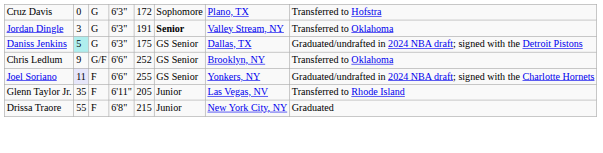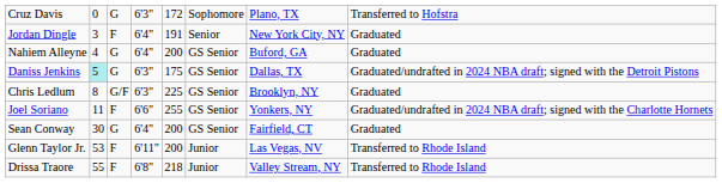 <table class="wikitable sortable" border="1">
 <tr>
 <td>Cruz Davis</td>
 <td>0</td>
 <td>G</td>
 <td>6'3"</td>
 <td>172</td>
 <td>Sophomore</td>
 <td><a href='#'>Plano, TX</a></td>
 <td>Transferred to <a href='#'>Hofstra</a></td>
 </tr>
 <tr>
 <td><a href='#'>Jordan Dingle</a></td>
 <td>3</td>
+<td>F</td>
+<td>6'4"</td>
+<td>191</td>
+<td>Senior</td>
+<td><a href='#'>New York City, NY</a></td>
+<td>Graduated</td>
+</tr>
+<tr>
+<td>Nahiem Alleyne</td>
+<td>4</td>
 <td>G</td>
-<td>6'3"</td>
-<td>191</td>
-<td><strong>Senior</strong></td>
-<td><a href='#'>Valley Stream, NY</a></td>
-<td>Transferred to <a href='#'>Oklahoma</a></td>
+<td>6'4"</td>
+<td>200</td>
+<td>GS Senior</td>
+<td><a href='#'>Buford, GA</a></td>
+<td>Graduated</td>
 </tr>
 <tr>
 <td><a href='#'>Daniss Jenkins</a></td>
 <td style="background: paleturquoise;">5</td>
 <td>G</td>
 <td>6'3"</td>
 <td>175</td>
 <td>GS Senior</td>
 <td><a href='#'>Dallas, TX</a></td>
 <td>Graduated/undrafted in <a href='#'>2024 NBA draft</a>; signed with the <a href='#'>Detroit Pistons</a></td>
 </tr>
 <tr>
 <td>Chris Ledlum</td>
-<td>9</td>
+<td>8</td>
 <td>G/F</td>
-<td>6'6"</td>
-<td>252</td>
+<td>6'3"</td>
+<td>225</td>
 <td>GS Senior</td>
 <td><a href='#'>Brooklyn, NY</a></td>
-<td>Transferred to <a href='#'>Oklahoma</a></td>
+<td>Graduated</td>
 </tr>
 <tr>
 <td><a href='#'>Joel Soriano</a></td>
-<td style="background: lavender;">11</td>
+<td>11</td>
 <td>F</td>
 <td>6'6"</td>
 <td>255</td>
 <td>GS Senior</td>
 <td><a href='#'>Yonkers, NY</a></td>
 <td>Graduated/undrafted in <a href='#'>2024 NBA draft</a>; signed with the <a href='#'>Charlotte Hornets</a></td>
 </tr>
 <tr>
+<td>Sean Conway</td>
+<td>30</td>
+<td>G</td>
+<td>6'4"</td>
+<td>200</td>
+<td>GS Senior</td>
+<td><a href='#'>Fairfield, CT</a></td>
+<td>Graduated</td>
+</tr>
+<tr>
 <td>Glenn Taylor Jr.</td>
-<td>35</td>
+<td>53</td>
 <td>F</td>
 <td>6'11"</td>
-<td>205</td>
+<td>200</td>
 <td>Junior</td>
 <td><a href='#'>Las Vegas, NV</a></td>
 <td>Transferred to <a href='#'>Rhode Island</a></td>
 </tr>
 <tr>
 <td>Drissa Traore</td>
 <td>55</td>
 <td>F</td>
 <td>6'8"</td>
-<td>215</td>
+<td>218</td>
 <td> Junior</td>
-<td><a href='#'>New York City, NY</a></td>
-<td>Graduated</td>
+<td><a href='#'>Valley Stream, NY</a></td>
+<td>Transferred to <a href='#'>Rhode Island</a></td>
 </tr>
 </table>
